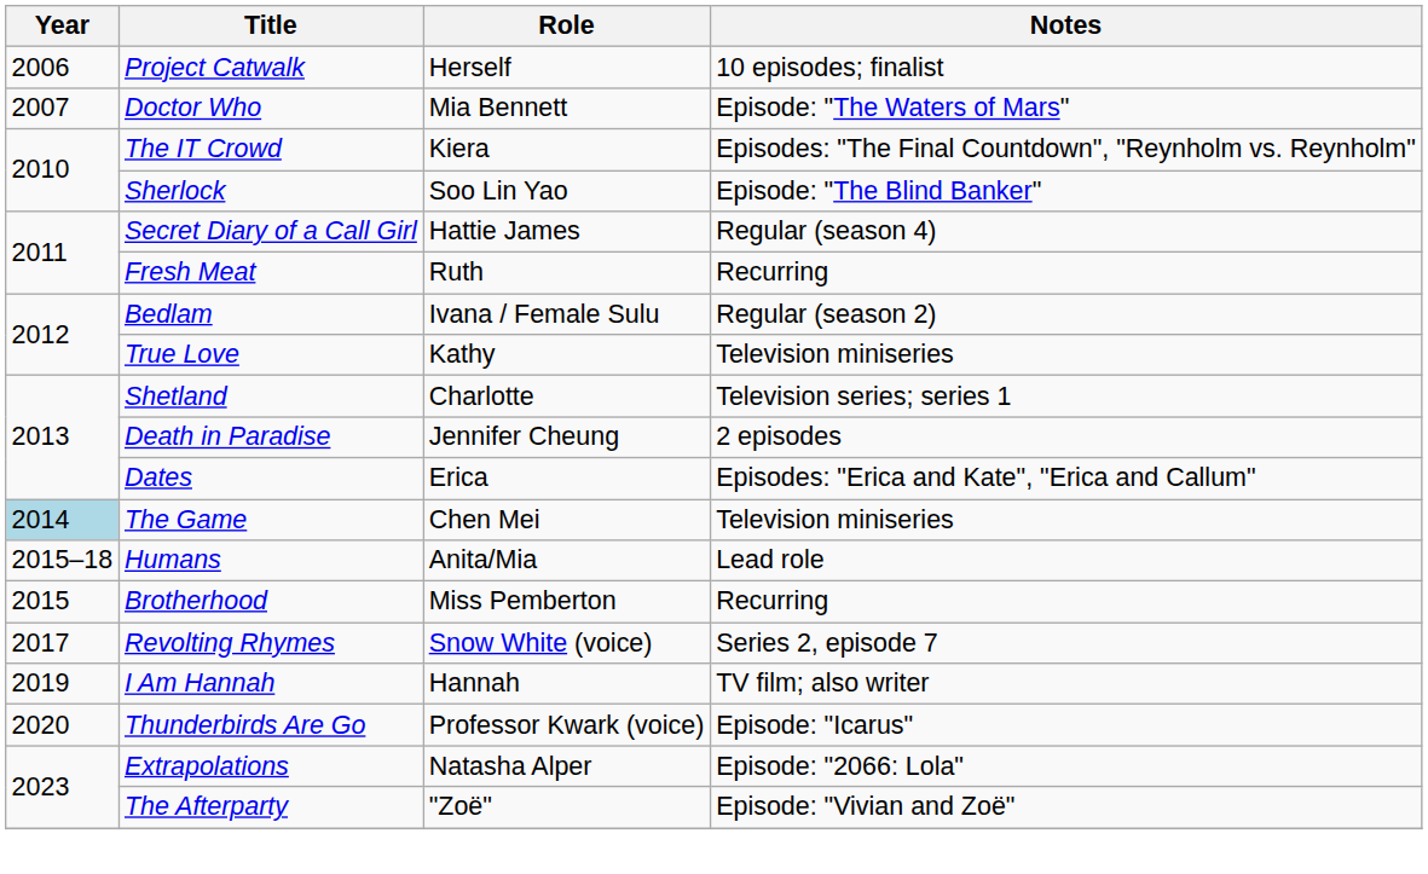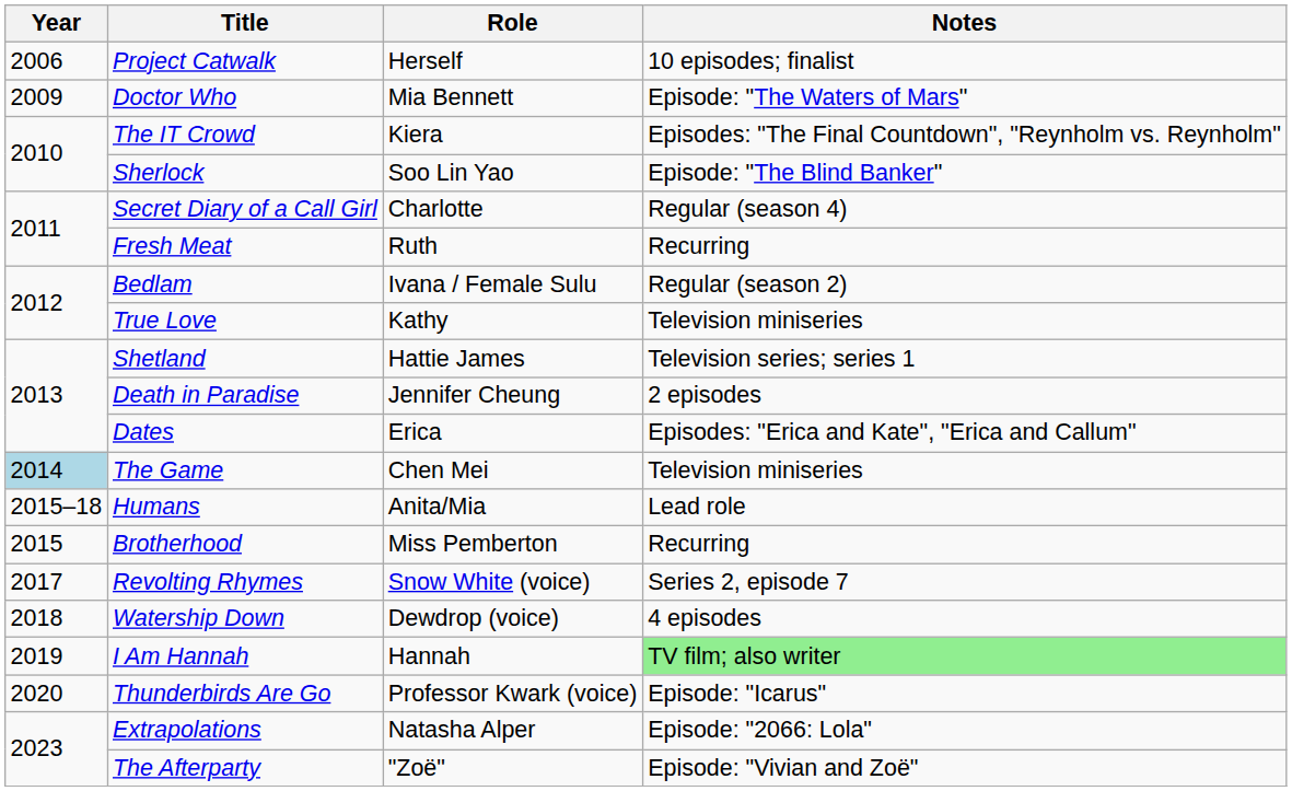 <table class="wikitable sortable unsortable">
 <tr>
 <th>Year</th>
 <th>Title</th>
 <th>Role</th>
 <th>Notes</th>
 </tr>
 <tr>
 <td>2006</td>
 <td><em><a href='#'>Project Catwalk</a></em></td>
 <td>Herself</td>
 <td>10 episodes; finalist</td>
 </tr>
 <tr>
-<td>2007</td>
+<td>2009</td>
 <td><em><a href='#'>Doctor Who</a></em></td>
 <td>Mia Bennett</td>
 <td>Episode: "<a href='#'>The Waters of Mars</a>"</td>
 </tr>
 <tr>
 <td rowspan="2">2010</td>
 <td><em><a href='#'>The IT Crowd</a></em></td>
 <td>Kiera</td>
 <td>Episodes: "The Final Countdown", "Reynholm vs. Reynholm"</td>
 </tr>
 <tr>
 <td><em><a href='#'>Sherlock</a></em></td>
 <td>Soo Lin Yao</td>
 <td>Episode: "<a href='#'>The Blind Banker</a>"</td>
 </tr>
 <tr>
 <td rowspan="2">2011</td>
 <td><em><a href='#'>Secret Diary of a Call Girl</a></em></td>
-<td>Hattie James</td>
+<td>Charlotte</td>
 <td>Regular (season 4)</td>
 </tr>
 <tr>
 <td><em><a href='#'>Fresh Meat</a></em></td>
 <td>Ruth</td>
 <td>Recurring</td>
 </tr>
 <tr>
 <td rowspan="2">2012</td>
 <td><em><a href='#'>Bedlam</a></em></td>
 <td>Ivana / Female Sulu</td>
 <td>Regular (season 2)</td>
 </tr>
 <tr>
 <td><em><a href='#'>True Love</a></em></td>
 <td>Kathy</td>
 <td>Television miniseries</td>
 </tr>
 <tr>
 <td rowspan="3">2013</td>
 <td><em><a href='#'>Shetland</a></em></td>
-<td>Charlotte</td>
+<td>Hattie James</td>
 <td>Television series; series 1</td>
 </tr>
 <tr>
 <td><em><a href='#'>Death in Paradise</a></em></td>
 <td>Jennifer Cheung</td>
 <td>2 episodes</td>
 </tr>
 <tr>
 <td><em><a href='#'>Dates</a></em></td>
 <td>Erica</td>
 <td>Episodes: "Erica and Kate", "Erica and Callum"</td>
 </tr>
 <tr>
 <td style="background: lightblue;">2014</td>
 <td><em><a href='#'>The Game</a></em></td>
 <td>Chen Mei</td>
 <td>Television miniseries</td>
 </tr>
 <tr>
 <td>2015–18</td>
 <td><em><a href='#'>Humans</a></em></td>
 <td>Anita/Mia</td>
 <td>Lead role</td>
 </tr>
 <tr>
 <td>2015</td>
 <td><em><a href='#'>Brotherhood</a></em></td>
 <td>Miss Pemberton</td>
 <td>Recurring</td>
 </tr>
 <tr>
 <td>2017</td>
 <td><em><a href='#'>Revolting Rhymes</a></em></td>
 <td><a href='#'>Snow White</a> (voice)</td>
 <td>Series 2, episode 7</td>
 </tr>
 <tr>
+<td>2018</td>
+<td><em><a href='#'>Watership Down</a></em></td>
+<td>Dewdrop (voice)</td>
+<td>4 episodes</td>
+</tr>
+<tr>
 <td>2019</td>
 <td><em><a href='#'>I Am Hannah</a></em></td>
 <td>Hannah</td>
-<td>TV film; also writer</td>
+<td style="background: lightgreen;">TV film; also writer</td>
 </tr>
 <tr>
 <td>2020</td>
 <td><em><a href='#'>Thunderbirds Are Go</a></em></td>
 <td>Professor Kwark (voice)</td>
 <td>Episode: "Icarus"</td>
 </tr>
 <tr>
 <td rowspan="2">2023</td>
 <td><em><a href='#'>Extrapolations</a></em></td>
 <td>Natasha Alper</td>
 <td>Episode: "2066: Lola"</td>
 </tr>
 <tr>
 <td><em><a href='#'>The Afterparty</a></em></td>
 <td>"Zoë"</td>
 <td>Episode: "Vivian and Zoë"</td>
 </tr>
 <tr>
 </tr>
 </table>
